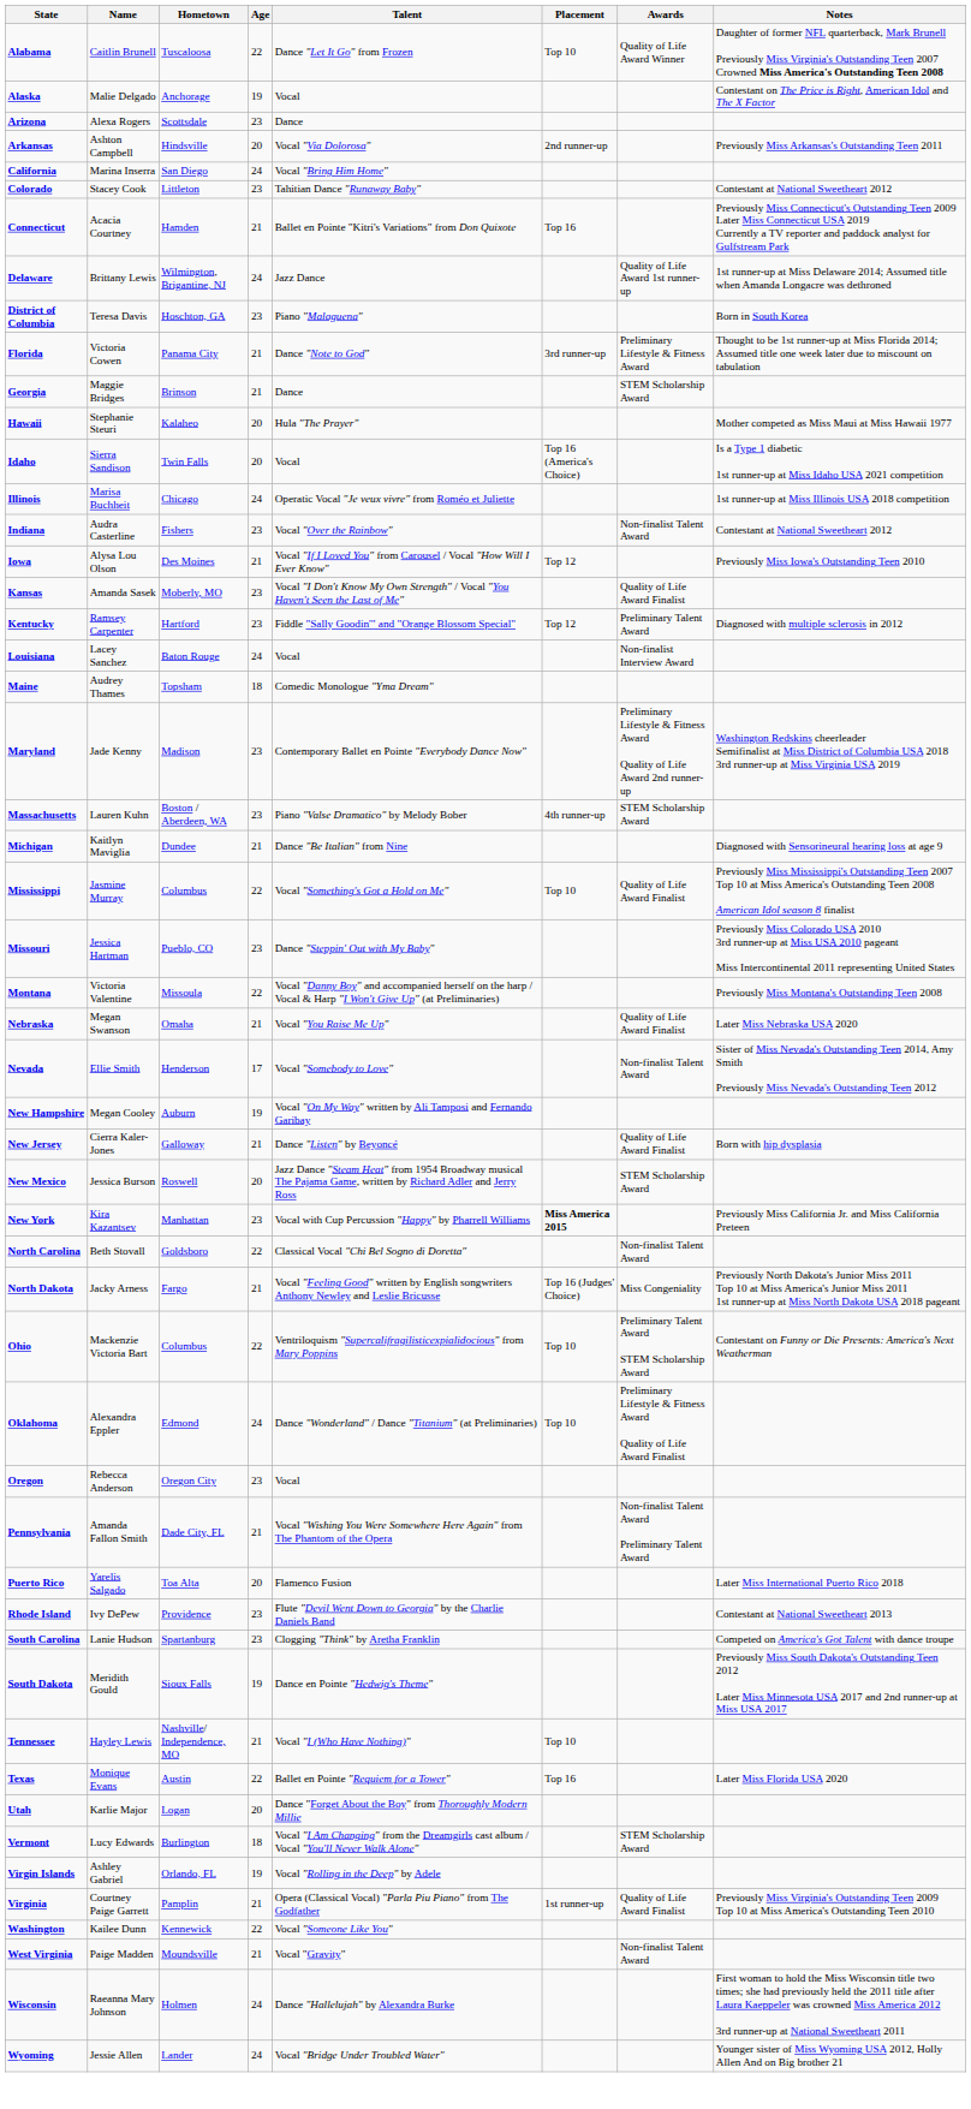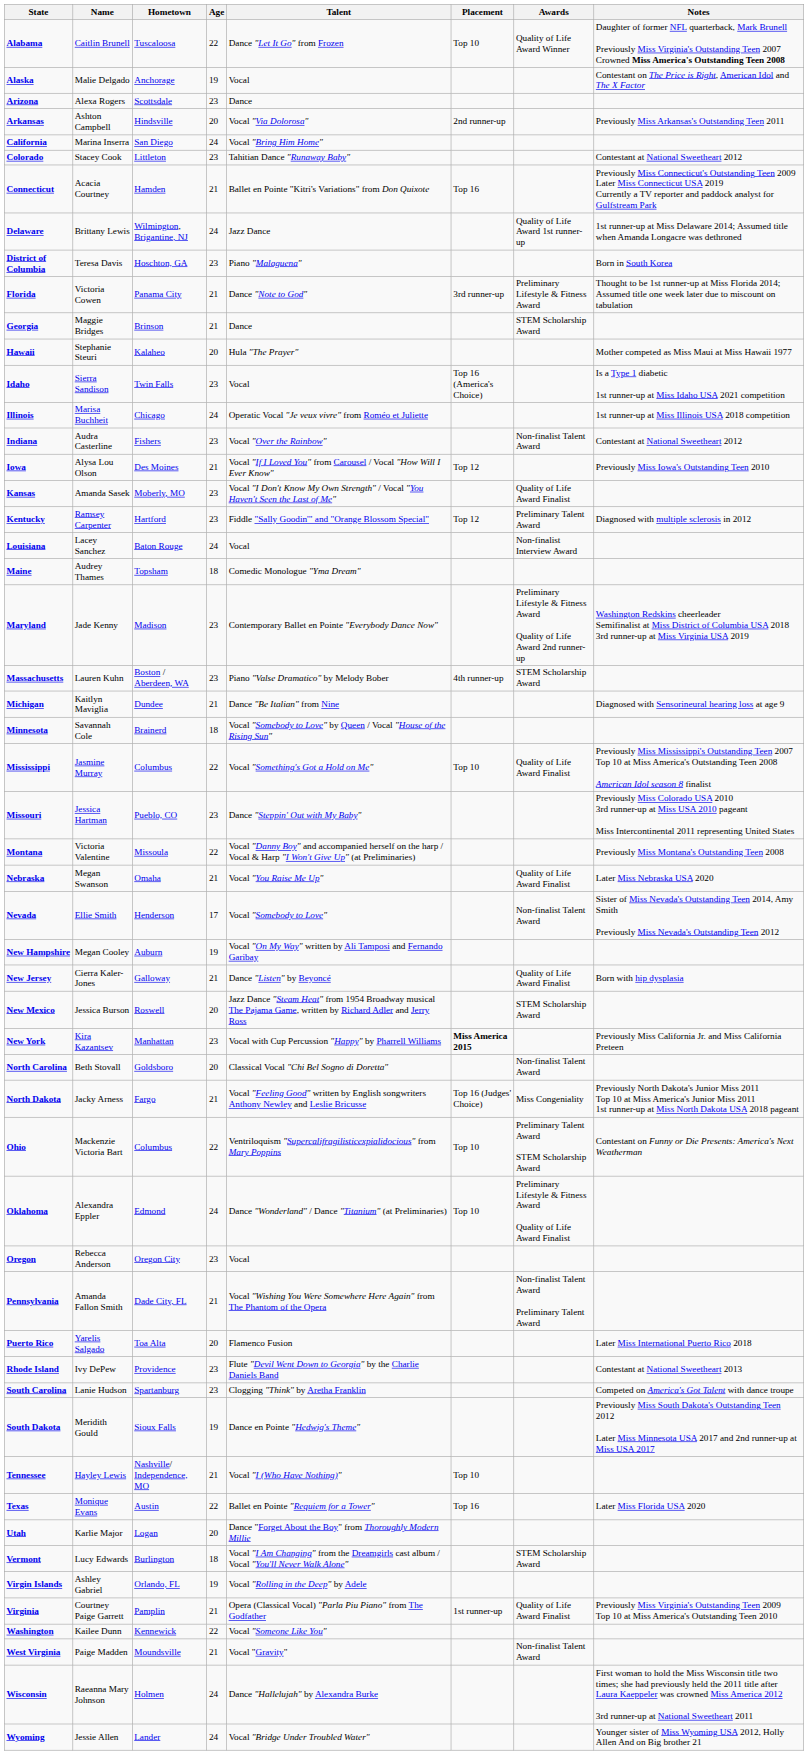 <table class="wikitable sortable" style="font-size: 90%;">
 <tr>
 <th>State</th>
 <th>Name</th>
 <th>Hometown</th>
 <th>Age</th>
 <th>Talent</th>
 <th>Placement</th>
 <th>Awards</th>
 <th>Notes</th>
 </tr>
 <tr>
 <td> <strong><a href='#'>Alabama</a></strong></td>
 <td><a href='#'>Caitlin Brunell</a></td>
 <td><a href='#'>Tuscaloosa</a></td>
 <td>22</td>
 <td>Dance <em>"<a href='#'>Let It Go</a>"</em> from <a href='#'>Frozen</a></td>
 <td>Top 10</td>
 <td>Quality of Life Award Winner</td>
 <td>Daughter of former <a href='#'>NFL</a> quarterback, <a href='#'>Mark Brunell</a><br><br> Previously <a href='#'>Miss Virginia's Outstanding Teen</a> 2007<br> Crowned <strong>Miss America's Outstanding Teen 2008</strong></td>
 </tr>
 <tr>
 <td> <strong><a href='#'>Alaska</a></strong></td>
 <td>Malie Delgado</td>
 <td><a href='#'>Anchorage</a></td>
 <td>19</td>
 <td>Vocal</td>
 <td></td>
 <td></td>
 <td>Contestant on <em><a href='#'>The Price is Right</a></em>, <a href='#'>American Idol</a> and <em><a href='#'>The X Factor</a></em></td>
 </tr>
 <tr>
 <td> <strong><a href='#'>Arizona</a></strong></td>
 <td>Alexa Rogers</td>
 <td><a href='#'>Scottsdale</a></td>
 <td>23</td>
 <td>Dance</td>
 <td></td>
 <td></td>
 <td></td>
 </tr>
 <tr>
 <td> <strong><a href='#'>Arkansas</a></strong></td>
 <td>Ashton Campbell</td>
 <td><a href='#'>Hindsville</a></td>
 <td>20</td>
 <td>Vocal <em>"<a href='#'>Via Dolorosa</a>"</em></td>
 <td>2nd runner-up</td>
 <td></td>
 <td>Previously <a href='#'>Miss Arkansas's Outstanding Teen</a> 2011</td>
 </tr>
 <tr>
 <td> <strong><a href='#'>California</a></strong></td>
 <td>Marina Inserra</td>
 <td><a href='#'>San Diego</a></td>
 <td>24</td>
 <td>Vocal <em>"<a href='#'>Bring Him Home</a>"</em></td>
 <td></td>
 <td></td>
 <td></td>
 </tr>
 <tr>
 <td> <strong><a href='#'>Colorado</a></strong></td>
 <td>Stacey Cook</td>
 <td><a href='#'>Littleton</a></td>
 <td>23</td>
 <td>Tahitian Dance <em>"<a href='#'>Runaway Baby</a>"</em></td>
 <td></td>
 <td></td>
 <td>Contestant at <a href='#'>National Sweetheart</a> 2012</td>
 </tr>
 <tr>
 <td> <strong><a href='#'>Connecticut</a></strong></td>
 <td>Acacia Courtney</td>
 <td><a href='#'>Hamden</a></td>
 <td>21</td>
 <td>Ballet en Pointe "Kitri's Variations" from <em>Don Quixote</em></td>
 <td>Top 16</td>
 <td></td>
 <td>Previously <a href='#'>Miss Connecticut's Outstanding Teen</a> 2009<br>Later <a href='#'>Miss Connecticut USA</a> 2019<br>Currently a TV reporter and paddock analyst for <a href='#'>Gulfstream Park</a></td>
 </tr>
 <tr>
 <td> <strong><a href='#'>Delaware</a></strong></td>
 <td>Brittany Lewis</td>
 <td><a href='#'>Wilmington</a>, <a href='#'>Brigantine, NJ</a></td>
 <td>24</td>
 <td>Jazz Dance</td>
 <td></td>
 <td>Quality of Life Award 1st runner-up</td>
 <td>1st runner-up at Miss Delaware 2014; Assumed title when Amanda Longacre was dethroned</td>
 </tr>
 <tr>
 <td> <strong><a href='#'>District of Columbia</a></strong></td>
 <td>Teresa Davis</td>
 <td><a href='#'>Hoschton, GA</a></td>
 <td>23</td>
 <td>Piano <em>"<a href='#'>Malaguena</a>"</em></td>
 <td></td>
 <td></td>
 <td>Born in <a href='#'>South Korea</a></td>
 </tr>
 <tr>
 <td> <strong><a href='#'>Florida</a></strong></td>
 <td>Victoria Cowen</td>
 <td><a href='#'>Panama City</a></td>
 <td>21</td>
 <td>Dance <em>"<a href='#'>Note to God</a>"</em></td>
 <td>3rd runner-up</td>
 <td>Preliminary Lifestyle & Fitness Award</td>
 <td>Thought to be 1st runner-up at Miss Florida 2014; Assumed title one week later due to miscount on tabulation</td>
 </tr>
 <tr>
 <td> <strong><a href='#'>Georgia</a></strong></td>
 <td>Maggie Bridges</td>
 <td><a href='#'>Brinson</a></td>
 <td>21</td>
 <td>Dance</td>
 <td></td>
 <td>STEM Scholarship Award</td>
 <td></td>
 </tr>
 <tr>
 <td> <strong><a href='#'>Hawaii</a></strong></td>
 <td>Stephanie Steuri</td>
 <td><a href='#'>Kalaheo</a></td>
 <td>20</td>
 <td>Hula <em>"The Prayer"</em></td>
 <td></td>
 <td></td>
 <td>Mother competed as Miss Maui at Miss Hawaii 1977</td>
 </tr>
 <tr>
 <td> <strong><a href='#'>Idaho</a></strong></td>
 <td><a href='#'>Sierra Sandison</a></td>
 <td><a href='#'>Twin Falls</a></td>
-<td>20</td>
+<td>23</td>
 <td>Vocal</td>
 <td>Top 16 (America's Choice)</td>
 <td></td>
 <td>Is a <a href='#'>Type 1</a> diabetic<br><br>1st runner-up at <a href='#'>Miss Idaho USA</a> 2021 competition</td>
 </tr>
 <tr>
 <td> <strong><a href='#'>Illinois</a></strong></td>
 <td><a href='#'>Marisa Buchheit</a></td>
 <td><a href='#'>Chicago</a></td>
 <td>24</td>
 <td>Operatic Vocal <em>"Je veux vivre"</em> from <a href='#'>Roméo et Juliette</a></td>
 <td></td>
 <td></td>
 <td>1st runner-up at <a href='#'>Miss Illinois USA</a> 2018 competition</td>
 </tr>
 <tr>
 <td> <strong><a href='#'>Indiana</a></strong></td>
 <td>Audra Casterline</td>
 <td><a href='#'>Fishers</a></td>
 <td>23</td>
 <td>Vocal <em>"<a href='#'>Over the Rainbow</a>"</em></td>
 <td></td>
 <td>Non-finalist Talent Award</td>
 <td>Contestant at <a href='#'>National Sweetheart</a> 2012</td>
 </tr>
 <tr>
 <td> <strong><a href='#'>Iowa</a></strong></td>
 <td>Alysa Lou Olson</td>
 <td><a href='#'>Des Moines</a></td>
 <td>21</td>
 <td>Vocal <em>"<a href='#'>If I Loved You</a>"</em> from <a href='#'>Carousel</a> / Vocal <em>"How Will I Ever Know"</em></td>
 <td>Top 12</td>
 <td></td>
 <td>Previously <a href='#'>Miss Iowa's Outstanding Teen</a> 2010</td>
 </tr>
 <tr>
 <td> <strong><a href='#'>Kansas</a></strong></td>
 <td>Amanda Sasek</td>
 <td><a href='#'>Moberly, MO</a></td>
 <td>23</td>
 <td>Vocal <em>"I Don't Know My Own Strength"</em> / Vocal <em>"<a href='#'>You Haven't Seen the Last of Me</a>"</em></td>
 <td></td>
 <td>Quality of Life Award Finalist</td>
 <td></td>
 </tr>
 <tr>
 <td> <strong><a href='#'>Kentucky</a></strong></td>
 <td><a href='#'>Ramsey Carpenter</a></td>
 <td><a href='#'>Hartford</a></td>
 <td>23</td>
 <td>Fiddle <a href='#'>"Sally Goodin'" and "Orange Blossom Special"</a></td>
 <td>Top 12</td>
 <td>Preliminary Talent Award</td>
 <td>Diagnosed with <a href='#'>multiple sclerosis</a> in 2012</td>
 </tr>
 <tr>
 <td> <strong><a href='#'>Louisiana</a></strong></td>
 <td>Lacey Sanchez</td>
 <td><a href='#'>Baton Rouge</a></td>
 <td>24</td>
 <td>Vocal</td>
 <td></td>
 <td>Non-finalist Interview Award</td>
 <td></td>
 </tr>
 <tr>
 <td> <strong><a href='#'>Maine</a></strong></td>
 <td>Audrey Thames</td>
 <td><a href='#'>Topsham</a></td>
 <td>18</td>
 <td>Comedic Monologue <em>"Yma Dream"</em></td>
 <td></td>
 <td></td>
 <td></td>
 </tr>
 <tr>
 <td> <strong><a href='#'>Maryland</a></strong></td>
 <td>Jade Kenny</td>
 <td><a href='#'>Madison</a></td>
 <td>23</td>
 <td>Contemporary Ballet en Pointe <em>"Everybody Dance Now"</em></td>
 <td></td>
 <td>Preliminary Lifestyle & Fitness Award<br><br>Quality of Life Award 2nd runner-up</td>
 <td><a href='#'>Washington Redskins</a> cheerleader<br>Semifinalist at <a href='#'>Miss District of Columbia USA</a> 2018<br>3rd runner-up at <a href='#'>Miss Virginia USA</a> 2019</td>
 </tr>
 <tr>
 <td> <strong><a href='#'>Massachusetts</a></strong></td>
 <td>Lauren Kuhn</td>
 <td><a href='#'>Boston</a> / <a href='#'>Aberdeen, WA</a></td>
 <td>23</td>
 <td>Piano <em>"Valse Dramatico"</em> by Melody Bober</td>
 <td>4th runner-up</td>
 <td>STEM Scholarship Award</td>
 <td></td>
 </tr>
 <tr>
 <td> <strong><a href='#'>Michigan</a></strong></td>
 <td>Kaitlyn Maviglia</td>
 <td><a href='#'>Dundee</a></td>
 <td>21</td>
 <td>Dance <em>"Be Italian"</em> from <a href='#'>Nine</a></td>
 <td></td>
 <td></td>
 <td>Diagnosed with <a href='#'>Sensorineural hearing loss</a> at age 9</td>
 </tr>
 <tr>
+<td> <strong><a href='#'>Minnesota</a></strong></td>
+<td>Savannah Cole</td>
+<td><a href='#'>Brainerd</a></td>
+<td>18</td>
+<td>Vocal <em>"<a href='#'>Somebody to Love</a>"</em> by <a href='#'>Queen</a> / Vocal <em>"<a href='#'>House of the Rising Sun</a>"</em></td>
+<td></td>
+<td></td>
+<td></td>
+</tr>
+<tr>
 <td> <strong><a href='#'>Mississippi</a></strong></td>
 <td><a href='#'>Jasmine Murray</a></td>
 <td><a href='#'>Columbus</a></td>
 <td>22</td>
 <td>Vocal <em>"<a href='#'>Something's Got a Hold on Me</a>"</em></td>
 <td>Top 10</td>
 <td>Quality of Life Award Finalist</td>
 <td>Previously <a href='#'>Miss Mississippi's Outstanding Teen</a> 2007<br>Top 10 at Miss America's Outstanding Teen 2008<br><br><em><a href='#'>American Idol season 8</a></em> finalist</td>
 </tr>
 <tr>
 <td> <strong><a href='#'>Missouri</a></strong></td>
 <td><a href='#'>Jessica Hartman</a></td>
 <td><a href='#'>Pueblo, CO</a></td>
 <td>23</td>
 <td>Dance <em>"<a href='#'>Steppin' Out with My Baby</a>"</em></td>
 <td></td>
 <td></td>
 <td>Previously <a href='#'>Miss Colorado USA</a> 2010<br>3rd runner-up at <a href='#'>Miss USA 2010</a> pageant <br><br>Miss Intercontinental 2011 representing United States</td>
 </tr>
 <tr>
 <td> <strong><a href='#'>Montana</a></strong></td>
 <td>Victoria Valentine</td>
 <td><a href='#'>Missoula</a></td>
 <td>22</td>
 <td>Vocal <em>"<a href='#'>Danny Boy</a>"</em> and accompanied herself on the harp / Vocal & Harp <em>"<a href='#'>I Won't Give Up</a>"</em> (at Preliminaries)</td>
 <td></td>
 <td></td>
 <td>Previously <a href='#'>Miss Montana's Outstanding Teen</a> 2008</td>
 </tr>
 <tr>
 <td> <strong><a href='#'>Nebraska</a></strong></td>
 <td>Megan Swanson</td>
 <td><a href='#'>Omaha</a></td>
 <td>21</td>
 <td>Vocal <em>"<a href='#'>You Raise Me Up</a>"</em></td>
 <td></td>
 <td>Quality of Life Award Finalist</td>
 <td>Later <a href='#'>Miss Nebraska USA</a> 2020</td>
 </tr>
 <tr>
 <td> <strong><a href='#'>Nevada</a></strong></td>
 <td><a href='#'>Ellie Smith</a></td>
 <td><a href='#'>Henderson</a></td>
 <td>17</td>
 <td>Vocal <em>"<a href='#'>Somebody to Love</a>"</em></td>
 <td></td>
 <td>Non-finalist Talent Award</td>
 <td>Sister of <a href='#'>Miss Nevada's Outstanding Teen</a> 2014, Amy Smith<br><br>Previously <a href='#'>Miss Nevada's Outstanding Teen</a> 2012</td>
 </tr>
 <tr>
 <td> <strong><a href='#'>New Hampshire</a></strong></td>
 <td>Megan Cooley</td>
 <td><a href='#'>Auburn</a></td>
 <td>19</td>
 <td>Vocal <em>"<a href='#'>On My Way</a>"</em> written by <a href='#'>Ali Tamposi</a> and <a href='#'>Fernando Garibay</a></td>
 <td></td>
 <td></td>
 <td></td>
 </tr>
 <tr>
 <td> <strong><a href='#'>New Jersey</a></strong></td>
 <td>Cierra Kaler-Jones</td>
 <td><a href='#'>Galloway</a></td>
 <td>21</td>
 <td>Dance <em>"<a href='#'>Listen</a>"</em> by <a href='#'>Beyoncé</a></td>
 <td></td>
 <td>Quality of Life Award Finalist</td>
 <td>Born with <a href='#'>hip dysplasia</a></td>
 </tr>
 <tr>
 <td> <strong><a href='#'>New Mexico</a></strong></td>
 <td>Jessica Burson</td>
 <td><a href='#'>Roswell</a></td>
 <td>20</td>
 <td>Jazz Dance <em>"<a href='#'>Steam Heat</a>"</em> from 1954 Broadway musical <a href='#'>The Pajama Game</a>, written by <a href='#'>Richard Adler</a> and <a href='#'>Jerry Ross</a></td>
 <td></td>
 <td>STEM Scholarship Award</td>
 <td></td>
 </tr>
 <tr>
 <td> <strong><a href='#'>New York</a></strong></td>
 <td><a href='#'>Kira Kazantsev</a></td>
 <td><a href='#'>Manhattan</a></td>
 <td>23</td>
 <td>Vocal with Cup Percussion <em>"<a href='#'>Happy</a>"</em> by <a href='#'>Pharrell Williams</a></td>
 <td><strong>Miss America 2015</strong></td>
 <td></td>
 <td>Previously Miss California Jr. and Miss California Preteen</td>
 </tr>
 <tr>
 <td> <strong><a href='#'>North Carolina</a></strong></td>
 <td>Beth Stovall</td>
 <td><a href='#'>Goldsboro</a></td>
-<td>22</td>
+<td>20</td>
 <td>Classical Vocal <em>"Chi Bel Sogno di Doretta"</em></td>
 <td></td>
 <td>Non-finalist Talent Award</td>
 <td></td>
 </tr>
 <tr>
 <td> <strong><a href='#'>North Dakota</a></strong></td>
 <td>Jacky Arness</td>
 <td><a href='#'>Fargo</a></td>
 <td>21</td>
 <td>Vocal <em>"<a href='#'>Feeling Good</a>"</em> written by English songwriters <a href='#'>Anthony Newley</a> and <a href='#'>Leslie Bricusse</a></td>
 <td>Top 16 (Judges' Choice)</td>
 <td>Miss Congeniality</td>
 <td>Previously North Dakota's Junior Miss 2011<br>Top 10 at Miss America's Junior Miss 2011<br>1st runner-up at <a href='#'>Miss North Dakota USA</a> 2018 pageant</td>
 </tr>
 <tr>
 <td> <strong><a href='#'>Ohio</a></strong></td>
 <td>Mackenzie Victoria Bart</td>
 <td><a href='#'>Columbus</a></td>
 <td>22</td>
 <td>Ventriloquism <em>"<a href='#'>Supercalifragilisticexpialidocious</a>"</em> from <em><a href='#'>Mary Poppins</a></em></td>
 <td>Top 10</td>
 <td>Preliminary Talent Award <br><br>STEM Scholarship Award</td>
 <td>Contestant on <em>Funny or Die Presents: America's Next Weatherman</em></td>
 </tr>
 <tr>
 <td> <strong><a href='#'>Oklahoma</a></strong></td>
 <td>Alexandra Eppler</td>
 <td><a href='#'>Edmond</a></td>
 <td>24</td>
 <td>Dance <em>"Wonderland"</em> / Dance <em>"<a href='#'>Titanium</a>"</em> (at Preliminaries)</td>
 <td>Top 10</td>
 <td>Preliminary Lifestyle & Fitness Award<br><br>Quality of Life Award Finalist</td>
 <td></td>
 </tr>
 <tr>
 <td> <strong><a href='#'>Oregon</a></strong></td>
 <td>Rebecca Anderson</td>
 <td><a href='#'>Oregon City</a></td>
 <td>23</td>
 <td>Vocal</td>
 <td></td>
 <td></td>
 <td></td>
 </tr>
 <tr>
 <td> <strong><a href='#'>Pennsylvania</a></strong></td>
 <td>Amanda Fallon Smith</td>
 <td><a href='#'>Dade City, FL</a></td>
 <td>21</td>
 <td>Vocal <em>"Wishing You Were Somewhere Here Again"</em> from <a href='#'>The Phantom of the Opera</a></td>
 <td></td>
 <td>Non-finalist Talent Award<br><br>Preliminary Talent Award</td>
 <td></td>
 </tr>
 <tr>
 <td> <strong><a href='#'>Puerto Rico</a></strong></td>
 <td><a href='#'>Yarelis Salgado</a></td>
 <td><a href='#'>Toa Alta</a></td>
 <td>20</td>
 <td>Flamenco Fusion</td>
 <td></td>
 <td></td>
 <td>Later <a href='#'>Miss International Puerto Rico</a> 2018</td>
 </tr>
 <tr>
 <td> <strong><a href='#'>Rhode Island</a></strong></td>
 <td>Ivy DePew</td>
 <td><a href='#'>Providence</a></td>
 <td>23</td>
 <td>Flute <em>"<a href='#'>Devil Went Down to Georgia</a>"</em> by the <a href='#'>Charlie Daniels Band</a></td>
 <td></td>
 <td></td>
 <td>Contestant at <a href='#'>National Sweetheart</a> 2013</td>
 </tr>
 <tr>
 <td> <strong><a href='#'>South Carolina</a></strong></td>
 <td>Lanie Hudson</td>
 <td><a href='#'>Spartanburg</a></td>
 <td>23</td>
 <td>Clogging <em>"Think"</em> by <a href='#'>Aretha Franklin</a></td>
 <td></td>
 <td></td>
 <td>Competed on <em><a href='#'>America's Got Talent</a></em> with dance troupe</td>
 </tr>
 <tr>
 <td> <strong><a href='#'>South Dakota</a></strong></td>
 <td>Meridith Gould</td>
 <td><a href='#'>Sioux Falls</a></td>
 <td>19</td>
 <td>Dance en Pointe <em>"<a href='#'>Hedwig's Theme</a>"</em></td>
 <td></td>
 <td></td>
 <td>Previously <a href='#'>Miss South Dakota's Outstanding Teen</a> 2012<br><br>Later <a href='#'>Miss Minnesota USA</a> 2017 and 2nd runner-up at <a href='#'>Miss USA 2017</a></td>
 </tr>
 <tr>
 <td> <strong><a href='#'>Tennessee</a></strong></td>
 <td><a href='#'>Hayley Lewis</a></td>
 <td><a href='#'>Nashville</a>/ <a href='#'>Independence, MO</a></td>
 <td>21</td>
 <td>Vocal <em>"<a href='#'>I (Who Have Nothing)</a>"</em></td>
 <td>Top 10</td>
 <td></td>
 <td></td>
 </tr>
 <tr>
 <td> <strong><a href='#'>Texas</a></strong></td>
 <td><a href='#'>Monique Evans</a></td>
 <td><a href='#'>Austin</a></td>
 <td>22</td>
 <td>Ballet en Pointe <em>"<a href='#'>Requiem for a Tower</a>"</em></td>
 <td>Top 16</td>
 <td></td>
 <td>Later <a href='#'>Miss Florida USA</a> 2020</td>
 </tr>
 <tr>
 <td> <strong><a href='#'>Utah</a></strong></td>
 <td>Karlie Major</td>
 <td><a href='#'>Logan</a></td>
 <td>20</td>
 <td>Dance "<a href='#'>Forget About the Boy</a>" from <em><a href='#'>Thoroughly Modern Millie</a></em></td>
 <td></td>
 <td></td>
 <td></td>
 </tr>
 <tr>
 <td> <strong><a href='#'>Vermont</a></strong></td>
 <td>Lucy Edwards</td>
 <td><a href='#'>Burlington</a></td>
 <td>18</td>
 <td>Vocal <em>"<a href='#'>I Am Changing</a>"</em> from the <a href='#'>Dreamgirls</a> cast album / Vocal <em>"<a href='#'>You'll Never Walk Alone</a>"</em></td>
 <td></td>
 <td>STEM Scholarship Award</td>
 <td></td>
 </tr>
 <tr>
 <td> <strong><a href='#'>Virgin Islands</a></strong></td>
 <td>Ashley Gabriel</td>
 <td><a href='#'>Orlando, FL</a></td>
 <td>19</td>
 <td>Vocal <em>"<a href='#'>Rolling in the Deep</a>"</em> by <a href='#'>Adele</a></td>
 <td></td>
 <td></td>
 <td></td>
 </tr>
 <tr>
 <td> <strong><a href='#'>Virginia</a></strong></td>
 <td>Courtney Paige Garrett</td>
 <td><a href='#'>Pamplin</a></td>
 <td>21</td>
 <td>Opera (Classical Vocal) <em>"Parla Piu Piano"</em> from <a href='#'>The Godfather</a></td>
 <td>1st runner-up</td>
 <td>Quality of Life Award Finalist</td>
 <td>Previously <a href='#'>Miss Virginia's Outstanding Teen</a> 2009<br>Top 10 at Miss America's Outstanding Teen 2010</td>
 </tr>
 <tr>
 <td> <strong><a href='#'>Washington</a></strong></td>
 <td>Kailee Dunn</td>
 <td><a href='#'>Kennewick</a></td>
 <td>22</td>
 <td>Vocal <em>"<a href='#'>Someone Like You</a>"</em></td>
 <td></td>
 <td></td>
 <td></td>
 </tr>
 <tr>
 <td> <strong><a href='#'>West Virginia</a></strong></td>
 <td>Paige Madden</td>
 <td><a href='#'>Moundsville</a></td>
 <td>21</td>
 <td>Vocal "<a href='#'>Gravity</a>"</td>
 <td></td>
 <td>Non-finalist Talent Award</td>
 <td></td>
 </tr>
 <tr>
 <td> <strong><a href='#'>Wisconsin</a></strong></td>
 <td>Raeanna Mary Johnson</td>
 <td><a href='#'>Holmen</a></td>
 <td>24</td>
 <td>Dance <em>"Hallelujah"</em> by <a href='#'>Alexandra Burke</a></td>
 <td></td>
 <td></td>
 <td>First woman to hold the Miss Wisconsin title two times; she had previously held the 2011 title after <a href='#'>Laura Kaeppeler</a> was crowned <a href='#'>Miss America 2012</a><br><br>3rd runner-up at <a href='#'>National Sweetheart</a> 2011</td>
 </tr>
 <tr>
 <td> <strong><a href='#'>Wyoming</a></strong></td>
 <td>Jessie Allen</td>
 <td><a href='#'>Lander</a></td>
 <td>24</td>
 <td>Vocal <em>"Bridge Under Troubled Water"</em></td>
 <td></td>
 <td></td>
 <td>Younger sister of <a href='#'>Miss Wyoming USA</a> 2012, Holly Allen And on Big brother 21</td>
 </tr>
 </table>
